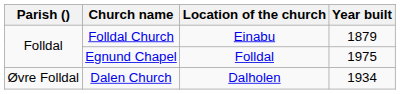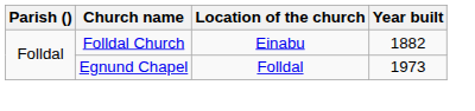 <table class="wikitable" style="text-align:center">
 <tr>
 <th>Parish ()</th>
 <th>Church name</th>
 <th>Location of the church</th>
 <th>Year built</th>
 </tr>
 <tr>
 <td rowspan="2">Folldal</td>
 <td><a href='#'>Folldal Church</a></td>
 <td><a href='#'>Einabu</a></td>
-<td>1879</td>
+<td>1882</td>
 </tr>
 <tr>
 <td><a href='#'>Egnund Chapel</a></td>
 <td><a href='#'>Folldal</a></td>
-<td>1975</td>
-</tr>
-<tr>
-<td rowspan="1">Øvre Folldal</td>
-<td><a href='#'>Dalen Church</a></td>
-<td><a href='#'>Dalholen</a></td>
-<td>1934</td>
+<td>1973</td>
 </tr>
 </table>
